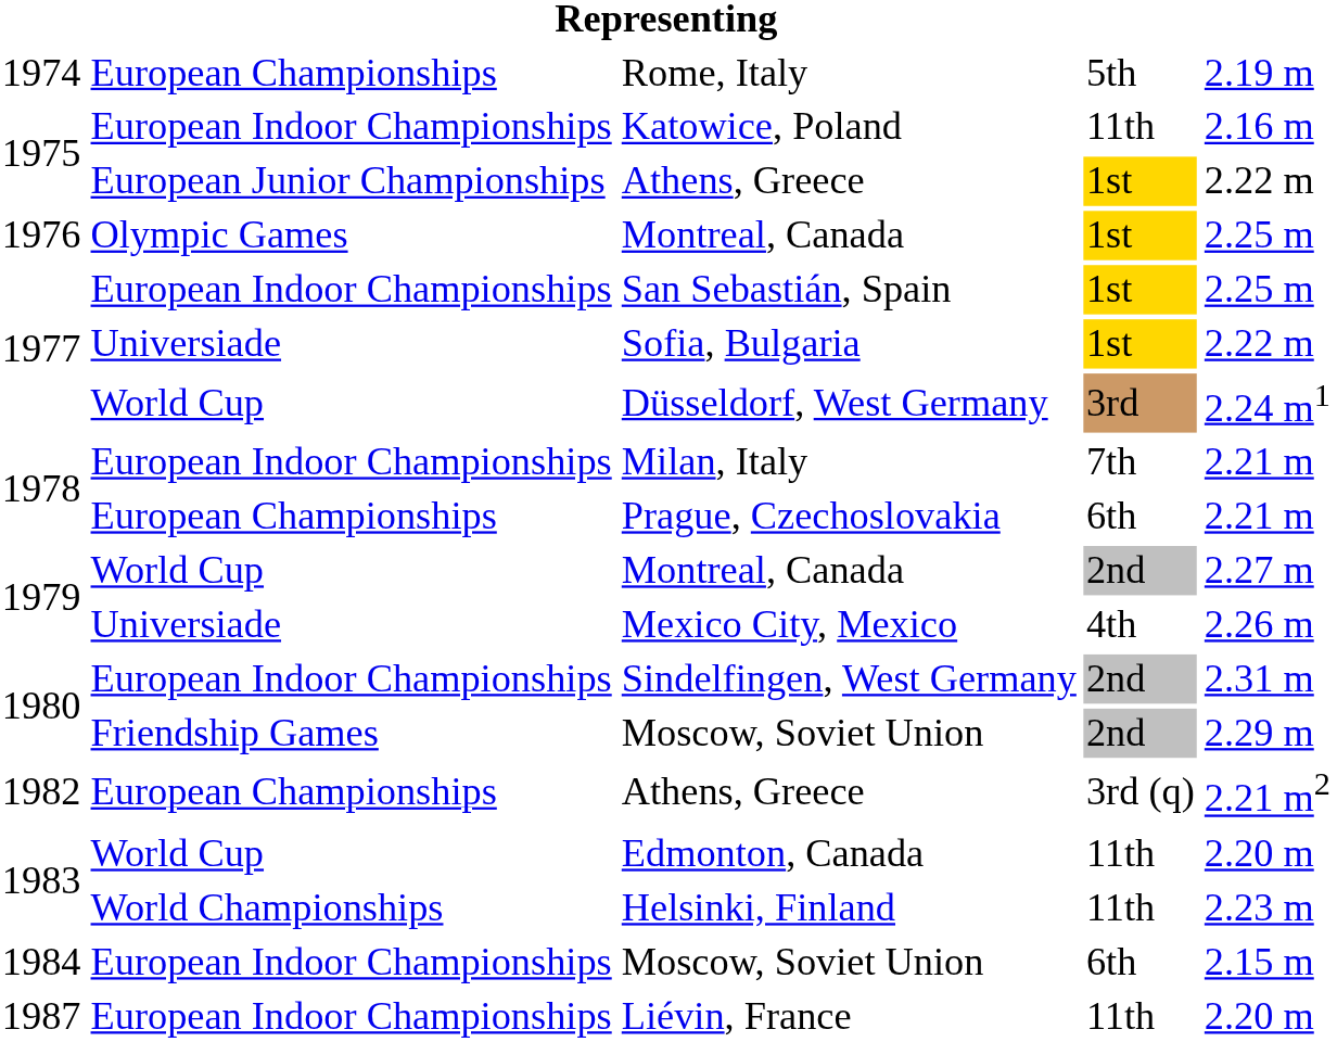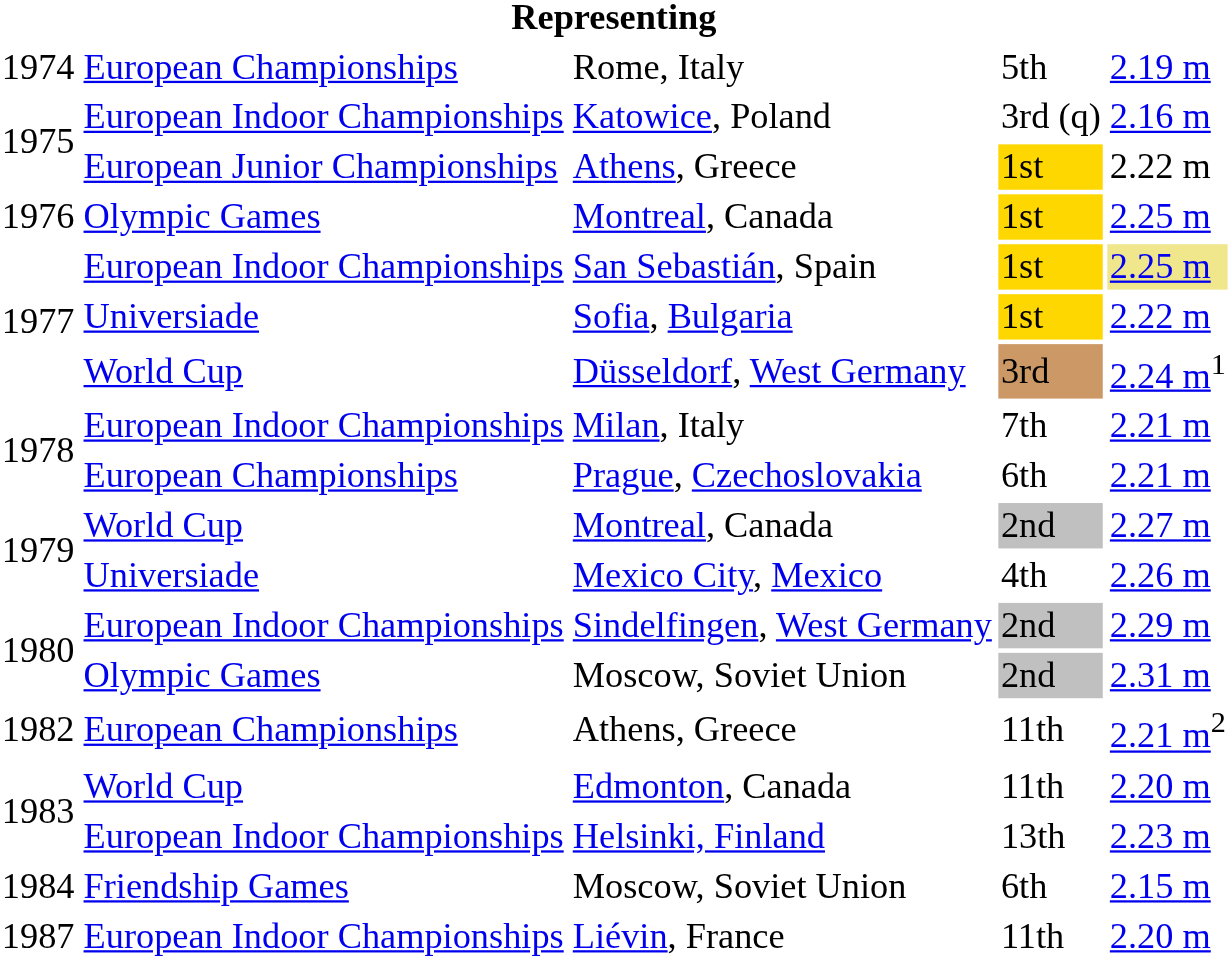 <table>
 <tr>
 <th colspan=5>Representing </th>
 </tr>
 <tr>
 <td>1974</td>
 <td><a href='#'>European Championships</a></td>
 <td>Rome, Italy</td>
 <td>5th</td>
 <td><a href='#'>2.19 m</a></td>
 </tr>
 <tr>
 <td rowspan=2>1975</td>
 <td><a href='#'>European Indoor Championships</a></td>
 <td><a href='#'>Katowice</a>, Poland</td>
-<td>11th</td>
+<td>3rd (q)</td>
 <td><a href='#'>2.16 m</a></td>
 </tr>
 <tr>
 <td><a href='#'>European Junior Championships</a></td>
 <td><a href='#'>Athens</a>, Greece</td>
 <td bgcolor=gold>1st</td>
 <td>2.22 m</td>
 </tr>
 <tr>
 <td>1976</td>
 <td><a href='#'>Olympic Games</a></td>
 <td><a href='#'>Montreal</a>, Canada</td>
 <td bgcolor=gold>1st</td>
 <td><a href='#'>2.25 m</a></td>
 </tr>
 <tr>
 <td rowspan=3>1977</td>
 <td><a href='#'>European Indoor Championships</a></td>
 <td><a href='#'>San Sebastián</a>, Spain</td>
 <td bgcolor=gold>1st</td>
-<td><a href='#'>2.25 m</a></td>
+<td style="background: khaki;"><a href='#'>2.25 m</a></td>
 </tr>
 <tr>
 <td><a href='#'>Universiade</a></td>
 <td><a href='#'>Sofia</a>, <a href='#'>Bulgaria</a></td>
 <td bgcolor=gold>1st</td>
 <td><a href='#'>2.22 m</a></td>
 </tr>
 <tr>
 <td><a href='#'>World Cup</a></td>
 <td><a href='#'>Düsseldorf</a>, <a href='#'>West Germany</a></td>
 <td bgcolor=cc9966>3rd</td>
 <td><a href='#'>2.24 m</a><sup>1</sup></td>
 </tr>
 <tr>
 <td rowspan=2>1978</td>
 <td><a href='#'>European Indoor Championships</a></td>
 <td><a href='#'>Milan</a>, Italy</td>
 <td>7th</td>
 <td><a href='#'>2.21 m</a></td>
 </tr>
 <tr>
 <td><a href='#'>European Championships</a></td>
 <td><a href='#'>Prague</a>, <a href='#'>Czechoslovakia</a></td>
 <td>6th</td>
 <td><a href='#'>2.21 m</a></td>
 </tr>
 <tr>
 <td rowspan=2>1979</td>
 <td><a href='#'>World Cup</a></td>
 <td><a href='#'>Montreal</a>, Canada</td>
 <td bgcolor=silver>2nd</td>
 <td><a href='#'>2.27 m</a></td>
 </tr>
 <tr>
 <td><a href='#'>Universiade</a></td>
 <td><a href='#'>Mexico City</a>, <a href='#'>Mexico</a></td>
 <td>4th</td>
 <td><a href='#'>2.26 m</a></td>
 </tr>
 <tr>
 <td rowspan=2>1980</td>
 <td><a href='#'>European Indoor Championships</a></td>
 <td><a href='#'>Sindelfingen</a>, <a href='#'>West Germany</a></td>
 <td bgcolor=silver>2nd</td>
-<td><a href='#'>2.31 m</a></td>
+<td><a href='#'>2.29 m</a></td>
 </tr>
 <tr>
-<td><a href='#'>Friendship Games</a></td>
+<td><a href='#'>Olympic Games</a></td>
 <td>Moscow, Soviet Union</td>
 <td bgcolor=silver>2nd</td>
-<td><a href='#'>2.29 m</a></td>
+<td><a href='#'>2.31 m</a></td>
 </tr>
 <tr>
 <td>1982</td>
 <td><a href='#'>European Championships</a></td>
 <td>Athens, Greece</td>
-<td>3rd (q)</td>
+<td>11th</td>
 <td><a href='#'>2.21 m</a><sup>2</sup></td>
 </tr>
 <tr>
 <td rowspan=2>1983</td>
 <td><a href='#'>World Cup</a></td>
 <td><a href='#'>Edmonton</a>, Canada</td>
 <td>11th</td>
 <td><a href='#'>2.20 m</a></td>
 </tr>
 <tr>
-<td><a href='#'>World Championships</a></td>
+<td><a href='#'>European Indoor Championships</a></td>
 <td><a href='#'>Helsinki, Finland</a></td>
-<td>11th</td>
+<td>13th</td>
 <td><a href='#'>2.23 m</a></td>
 </tr>
 <tr>
 <td>1984</td>
-<td><a href='#'>European Indoor Championships</a></td>
+<td><a href='#'>Friendship Games</a></td>
 <td>Moscow, Soviet Union</td>
 <td>6th</td>
 <td><a href='#'>2.15 m</a></td>
 </tr>
 <tr>
 <td>1987</td>
 <td><a href='#'>European Indoor Championships</a></td>
 <td><a href='#'>Liévin</a>, France</td>
 <td>11th</td>
 <td><a href='#'>2.20 m</a></td>
 </tr>
 </table>
